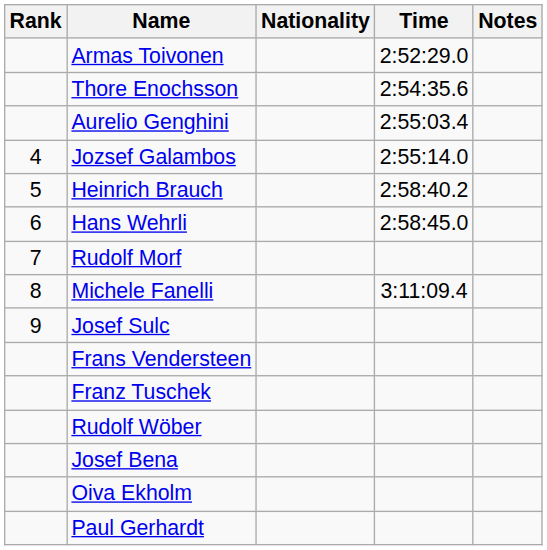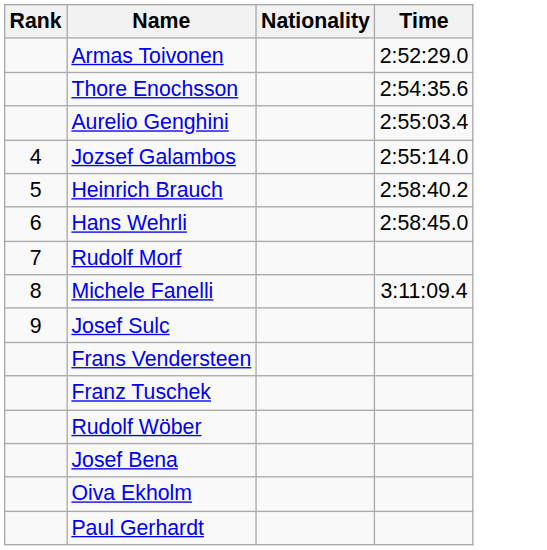 <table class="wikitable sortable" style="text-align:center">
 <tr>
 <th>Rank</th>
 <th>Name</th>
 <th>Nationality</th>
 <th>Time</th>
-<th>Notes</th>
 </tr>
 <tr>
 <td></td>
 <td align=left><a href='#'>Armas Toivonen</a></td>
 <td align=left></td>
 <td>2:52:29.0</td>
-<td></td>
 </tr>
 <tr>
 <td></td>
 <td align=left><a href='#'>Thore Enochsson</a></td>
 <td align=left></td>
 <td>2:54:35.6</td>
-<td></td>
 </tr>
 <tr>
 <td></td>
 <td align=left><a href='#'>Aurelio Genghini</a></td>
 <td align=left></td>
 <td>2:55:03.4</td>
-<td></td>
 </tr>
 <tr>
 <td>4</td>
 <td align=left><a href='#'>Jozsef Galambos</a></td>
 <td align=left></td>
 <td>2:55:14.0</td>
-<td></td>
 </tr>
 <tr>
 <td>5</td>
 <td align=left><a href='#'>Heinrich Brauch</a></td>
 <td align=left></td>
 <td>2:58:40.2</td>
-<td></td>
 </tr>
 <tr>
 <td>6</td>
 <td align=left><a href='#'>Hans Wehrli</a></td>
 <td align=left></td>
 <td>2:58:45.0</td>
-<td></td>
 </tr>
 <tr>
 <td>7</td>
 <td align=left><a href='#'>Rudolf Morf</a></td>
 <td align=left></td>
-<td></td>
 <td></td>
 </tr>
 <tr>
 <td>8</td>
 <td align=left><a href='#'>Michele Fanelli</a></td>
 <td align=left></td>
 <td>3:11:09.4</td>
-<td></td>
 </tr>
 <tr>
 <td>9</td>
 <td align=left><a href='#'>Josef Sulc</a></td>
 <td align=left></td>
-<td></td>
 <td></td>
 </tr>
 <tr>
 <td></td>
 <td align=left><a href='#'>Frans Vendersteen</a></td>
 <td align=left></td>
 <td></td>
-<td></td>
 </tr>
 <tr>
 <td></td>
 <td align=left><a href='#'>Franz Tuschek</a></td>
 <td align=left></td>
-<td></td>
 <td></td>
 </tr>
 <tr>
 <td></td>
 <td align=left><a href='#'>Rudolf Wöber</a></td>
 <td align=left></td>
 <td></td>
-<td></td>
 </tr>
 <tr>
 <td></td>
 <td align=left><a href='#'>Josef Bena</a></td>
 <td align=left></td>
-<td></td>
 <td></td>
 </tr>
 <tr>
 <td></td>
 <td align=left><a href='#'>Oiva Ekholm</a></td>
 <td align=left></td>
 <td></td>
-<td></td>
 </tr>
 <tr>
 <td></td>
 <td align=left><a href='#'>Paul Gerhardt</a></td>
 <td align=left></td>
 <td></td>
-<td></td>
 </tr>
 </table>
